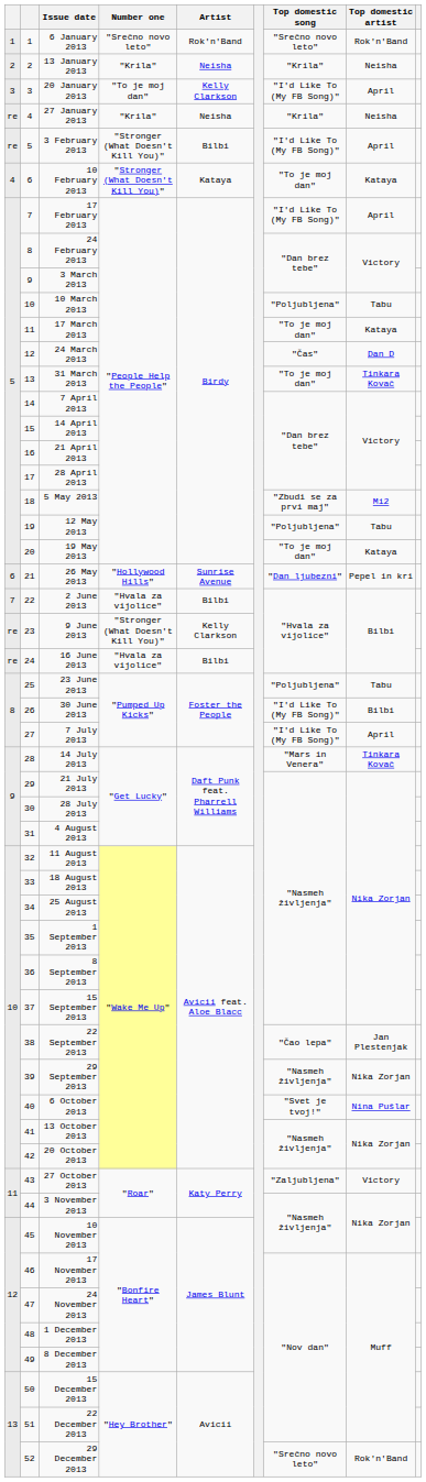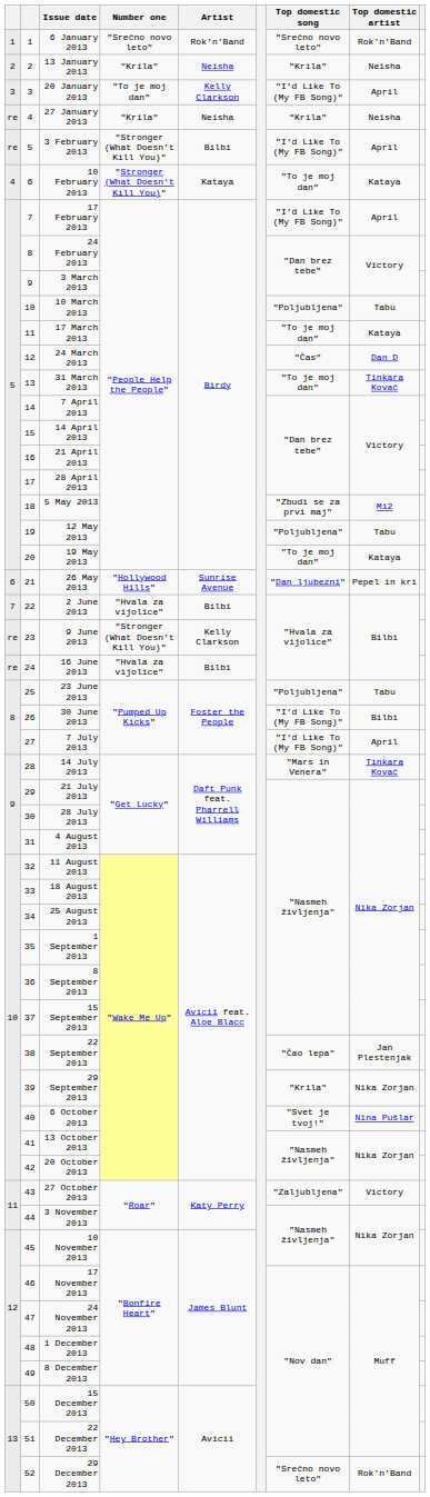 <table class="wikitable plainrowheaders" border-collapse:collapse;" text-align:center;">
 <tr>
 <th width=20></th>
 <th width=50></th>
 <th width=140>Issue date</th>
 <th width=250>Number one</th>
 <th width=250>Artist</th>
 <th rowspan=53> </th>
 <th width=180>Top domestic song</th>
 <th width=180>Top domestic artist</th>
 <th width=10></th>
 </tr>
 <tr align=center>
 <td bgcolor=#EBEBEB align=center>1</td>
 <td align=center>1</td>
 <td align=right>6 January 2013  </td>
 <td>"Srečno novo leto"</td>
 <td>Rok'n'Band</td>
 <td>"Srečno novo leto"</td>
 <td>Rok'n'Band</td>
 <td></td>
 </tr>
 <tr align=center>
 <td bgcolor=#EBEBEB align=center>2</td>
 <td align=center>2</td>
 <td align=right>13 January 2013  </td>
 <td>"Krila"</td>
 <td><a href='#'>Neisha</a></td>
 <td>"Krila"</td>
 <td>Neisha</td>
 <td></td>
 </tr>
 <tr align=center>
 <td bgcolor=#EBEBEB align=center>3</td>
 <td align=center>3</td>
 <td align=right>20 January 2013  </td>
 <td>"To je moj dan"</td>
 <td><a href='#'>Kelly Clarkson</a></td>
 <td>"I'd Like To (My FB Song)"</td>
 <td>April</td>
 <td></td>
 </tr>
 <tr align=center>
 <td bgcolor=#EBEBEB align=center>re</td>
 <td align=center>4</td>
 <td align=right>27 January 2013  </td>
 <td>"Krila"</td>
 <td>Neisha</td>
 <td>"Krila"</td>
 <td>Neisha</td>
 <td></td>
 </tr>
 <tr align=center>
 <td bgcolor=#EBEBEB align=center>re</td>
 <td align=center>5</td>
 <td align=right>3 February 2013  </td>
 <td>"Stronger (What Doesn't Kill You)"</td>
 <td>Bilbi</td>
 <td>"I'd Like To (My FB Song)"</td>
 <td>April</td>
 <td></td>
 </tr>
 <tr align=center>
 <td bgcolor=#EBEBEB align=center>4</td>
 <td align=center>6</td>
 <td align=right>10 February 2013  </td>
 <td>"<a href='#'>Stronger (What Doesn't Kill You)</a>"</td>
 <td>Kataya</td>
 <td>"To je moj dan"</td>
 <td>Kataya</td>
 <td></td>
 </tr>
 <tr align=center>
 <td bgcolor=#EBEBEB align=center rowspan=14>5</td>
 <td align=center>7</td>
 <td align=right>17 February 2013  </td>
 <td rowspan=14>"<a href='#'>People Help the People</a>"</td>
 <td rowspan=14><a href='#'>Birdy</a></td>
 <td>"I'd Like To (My FB Song)"</td>
 <td>April</td>
 <td></td>
 </tr>
 <tr align=center>
 <td align=center>8</td>
 <td align=right>24 February 2013  </td>
 <td rowspan=2>"Dan brez tebe"</td>
 <td rowspan=2>Victory</td>
 <td></td>
 </tr>
 <tr align=center>
 <td align=center>9</td>
 <td align=right>3 March 2013  </td>
 <td></td>
 </tr>
 <tr align=center>
 <td align=center>10</td>
 <td align=right>10 March 2013  </td>
 <td>"Poljubljena"</td>
 <td>Tabu</td>
 <td></td>
 </tr>
 <tr align=center>
 <td align=center>11</td>
 <td align=right>17 March 2013  </td>
 <td>"To je moj dan"</td>
 <td>Kataya</td>
 <td></td>
 </tr>
 <tr align=center>
 <td align=center>12</td>
 <td align=right>24 March 2013  </td>
 <td>"Čas"</td>
 <td><a href='#'>Dan D</a></td>
 <td></td>
 </tr>
 <tr align=center>
 <td align=center>13</td>
 <td align=right>31 March 2013  </td>
 <td>"To je moj dan"</td>
 <td><a href='#'>Tinkara Kovač</a></td>
 <td></td>
 </tr>
 <tr align=center>
 <td align=center>14</td>
 <td align=right>7 April 2013  </td>
 <td rowspan=4>"Dan brez tebe"</td>
 <td rowspan=4>Victory</td>
 <td></td>
 </tr>
 <tr align=center>
 <td align=center>15</td>
 <td align=right>14 April 2013  </td>
 <td></td>
 </tr>
 <tr align=center>
 <td align=center>16</td>
 <td align=right>21 April 2013  </td>
 <td></td>
 </tr>
 <tr align=center>
 <td align=center>17</td>
 <td align=right>28 April 2013  </td>
 <td></td>
 </tr>
 <tr align=center>
 <td align=center>18</td>
 <td align=right>5 May 2013  </td>
 <td>"Zbudi se za prvi maj"</td>
 <td><a href='#'>Mi2</a></td>
 <td></td>
 </tr>
 <tr align=center>
 <td align=center>19</td>
 <td align=right>12 May 2013  </td>
 <td>"Poljubljena"</td>
 <td>Tabu</td>
 <td></td>
 </tr>
 <tr align=center>
 <td align=center>20</td>
 <td align=right>19 May 2013  </td>
 <td>"To je moj dan"</td>
 <td>Kataya</td>
 <td></td>
 </tr>
 <tr align=center>
 <td bgcolor=#EBEBEB align=center>6</td>
 <td align=center>21</td>
 <td align=right>26 May 2013  </td>
 <td>"<a href='#'>Hollywood Hills</a>"</td>
 <td><a href='#'>Sunrise Avenue</a></td>
 <td>"<a href='#'>Dan ljubezni</a>"</td>
 <td>Pepel in kri</td>
 <td></td>
 </tr>
 <tr align=center>
 <td bgcolor=#EBEBEB align=center>7</td>
 <td align=center>22</td>
 <td align=right>2 June 2013  </td>
 <td>"Hvala za vijolice"</td>
 <td>Bilbi</td>
 <td rowspan=3>"Hvala za vijolice"</td>
 <td rowspan=3>Bilbi</td>
 <td></td>
 </tr>
 <tr align=center>
 <td bgcolor=#EBEBEB align=center>re</td>
 <td align=center>23</td>
 <td align=right>9 June 2013  </td>
 <td>"Stronger (What Doesn't Kill You)"</td>
 <td>Kelly Clarkson</td>
 <td></td>
 </tr>
 <tr align=center>
 <td bgcolor=#EBEBEB align=center>re</td>
 <td align=center>24</td>
 <td align=right>16 June 2013  </td>
 <td>"Hvala za vijolice"</td>
 <td>Bilbi</td>
 <td></td>
 </tr>
 <tr align=center>
 <td bgcolor=#EBEBEB align=center rowspan=3>8</td>
 <td align=center>25</td>
 <td align=right>23 June 2013  </td>
 <td rowspan=3>"<a href='#'>Pumped Up Kicks</a>"</td>
 <td rowspan=3><a href='#'>Foster the People</a></td>
 <td>"Poljubljena"</td>
 <td>Tabu</td>
 <td></td>
 </tr>
 <tr align=center>
 <td align=center>26</td>
 <td align=right>30 June 2013  </td>
 <td>"I'd Like To (My FB Song)"</td>
 <td>Bilbi</td>
 <td></td>
 </tr>
 <tr align=center>
 <td align=center>27</td>
 <td align=right>7 July 2013  </td>
 <td>"I'd Like To (My FB Song)"</td>
 <td>April</td>
 <td></td>
 </tr>
 <tr align=center>
 <td bgcolor=#EBEBEB align=center rowspan=4>9</td>
 <td align=center>28</td>
 <td align=right>14 July 2013  </td>
 <td rowspan=4>"<a href='#'>Get Lucky</a>"</td>
 <td rowspan=4><a href='#'>Daft Punk</a> feat. <a href='#'>Pharrell Williams</a></td>
 <td>"Mars in Venera"</td>
 <td><a href='#'>Tinkara Kovač</a></td>
 <td></td>
 </tr>
 <tr align=center>
 <td align=center>29</td>
 <td align=right>21 July 2013  </td>
 <td rowspan=9>"Nasmeh življenja"</td>
 <td rowspan=9><a href='#'>Nika Zorjan</a></td>
 <td></td>
 </tr>
 <tr align=center>
 <td align=center>30</td>
 <td align=right>28 July 2013  </td>
 <td></td>
 </tr>
 <tr align=center>
 <td align=center>31</td>
 <td align=right>4 August 2013  </td>
 <td></td>
 </tr>
 <tr align=center>
 <td bgcolor=#EBEBEB align=center rowspan=11>10</td>
 <td align=center>32</td>
 <td align=right>11 August 2013  </td>
 <td bgcolor=#FFFF99 rowspan=11>"<a href='#'>Wake Me Up</a>" </td>
 <td rowspan=11><a href='#'>Avicii</a> feat. <a href='#'>Aloe Blacc</a></td>
 <td></td>
 </tr>
 <tr align=center>
 <td align=center>33</td>
 <td align=right>18 August 2013  </td>
 <td></td>
 </tr>
 <tr align=center>
 <td align=center>34</td>
 <td align=right>25 August 2013  </td>
 <td></td>
 </tr>
 <tr align=center>
 <td align=center>35</td>
 <td align=right>1 September 2013  </td>
 <td></td>
 </tr>
 <tr align=center>
 <td align=center>36</td>
 <td align=right>8 September 2013  </td>
 <td></td>
 </tr>
 <tr align=center>
 <td align=center>37</td>
 <td align=right>15 September 2013  </td>
 <td></td>
 </tr>
 <tr align=center>
 <td align=center>38</td>
 <td align=right>22 September 2013  </td>
 <td>"Čao lepa"</td>
 <td>Jan Plestenjak</td>
 <td></td>
 </tr>
 <tr align=center>
 <td align=center>39</td>
 <td align=right>29 September 2013  </td>
-<td>"Nasmeh življenja"</td>
+<td>"Krila"</td>
 <td>Nika Zorjan</td>
 <td></td>
 </tr>
 <tr align=center>
 <td align=center>40</td>
 <td align=right>6 October 2013  </td>
 <td>"Svet je tvoj!"</td>
 <td><a href='#'>Nina Pušlar</a></td>
 <td></td>
 </tr>
 <tr align=center>
 <td align=center>41</td>
 <td align=right>13 October 2013  </td>
 <td rowspan=2>"Nasmeh življenja"</td>
 <td rowspan=2>Nika Zorjan</td>
 <td></td>
 </tr>
 <tr align=center>
 <td align=center>42</td>
 <td align=right>20 October 2013  </td>
 <td></td>
 </tr>
 <tr align=center>
 <td bgcolor=#EBEBEB align=center rowspan=2>11</td>
 <td align=center>43</td>
 <td align=right>27 October 2013  </td>
 <td rowspan=2>"<a href='#'>Roar</a>"</td>
 <td rowspan=2><a href='#'>Katy Perry</a></td>
 <td>"Zaljubljena"</td>
 <td>Victory</td>
 <td></td>
 </tr>
 <tr align=center>
 <td align=center>44</td>
 <td align=right>3 November 2013  </td>
 <td rowspan=2>"Nasmeh življenja"</td>
 <td rowspan=2>Nika Zorjan</td>
 <td></td>
 </tr>
 <tr align=center>
 <td bgcolor=#EBEBEB align=center rowspan=5>12</td>
 <td align=center>45</td>
 <td align=right>10 November 2013  </td>
 <td rowspan=5>"<a href='#'>Bonfire Heart</a>"</td>
 <td rowspan=5><a href='#'>James Blunt</a></td>
 <td></td>
 </tr>
 <tr align=center>
 <td align=center>46</td>
 <td align=right>17 November 2013  </td>
 <td rowspan=6>"Nov dan"</td>
 <td rowspan=6>Muff</td>
 <td></td>
 </tr>
 <tr align=center>
 <td align=center>47</td>
 <td align=right>24 November 2013  </td>
 <td></td>
 </tr>
 <tr align=center>
 <td align=center>48</td>
 <td align=right>1 December 2013  </td>
 <td></td>
 </tr>
 <tr align=center>
 <td align=center>49</td>
 <td align=right>8 December 2013  </td>
 <td></td>
 </tr>
 <tr align=center>
 <td bgcolor=#EBEBEB align=center rowspan=3>13</td>
 <td align=center>50</td>
 <td align=right>15 December 2013  </td>
 <td rowspan=3>"<a href='#'>Hey Brother</a>"</td>
 <td rowspan=3>Avicii</td>
 <td></td>
 </tr>
 <tr align=center>
 <td align=center>51</td>
 <td align=right>22 December 2013  </td>
 <td></td>
 </tr>
 <tr align=center>
 <td align=center>52</td>
 <td align=right>29 December 2013  </td>
 <td>"Srečno novo leto"</td>
 <td>Rok'n'Band</td>
 <td></td>
 </tr>
 </table>
